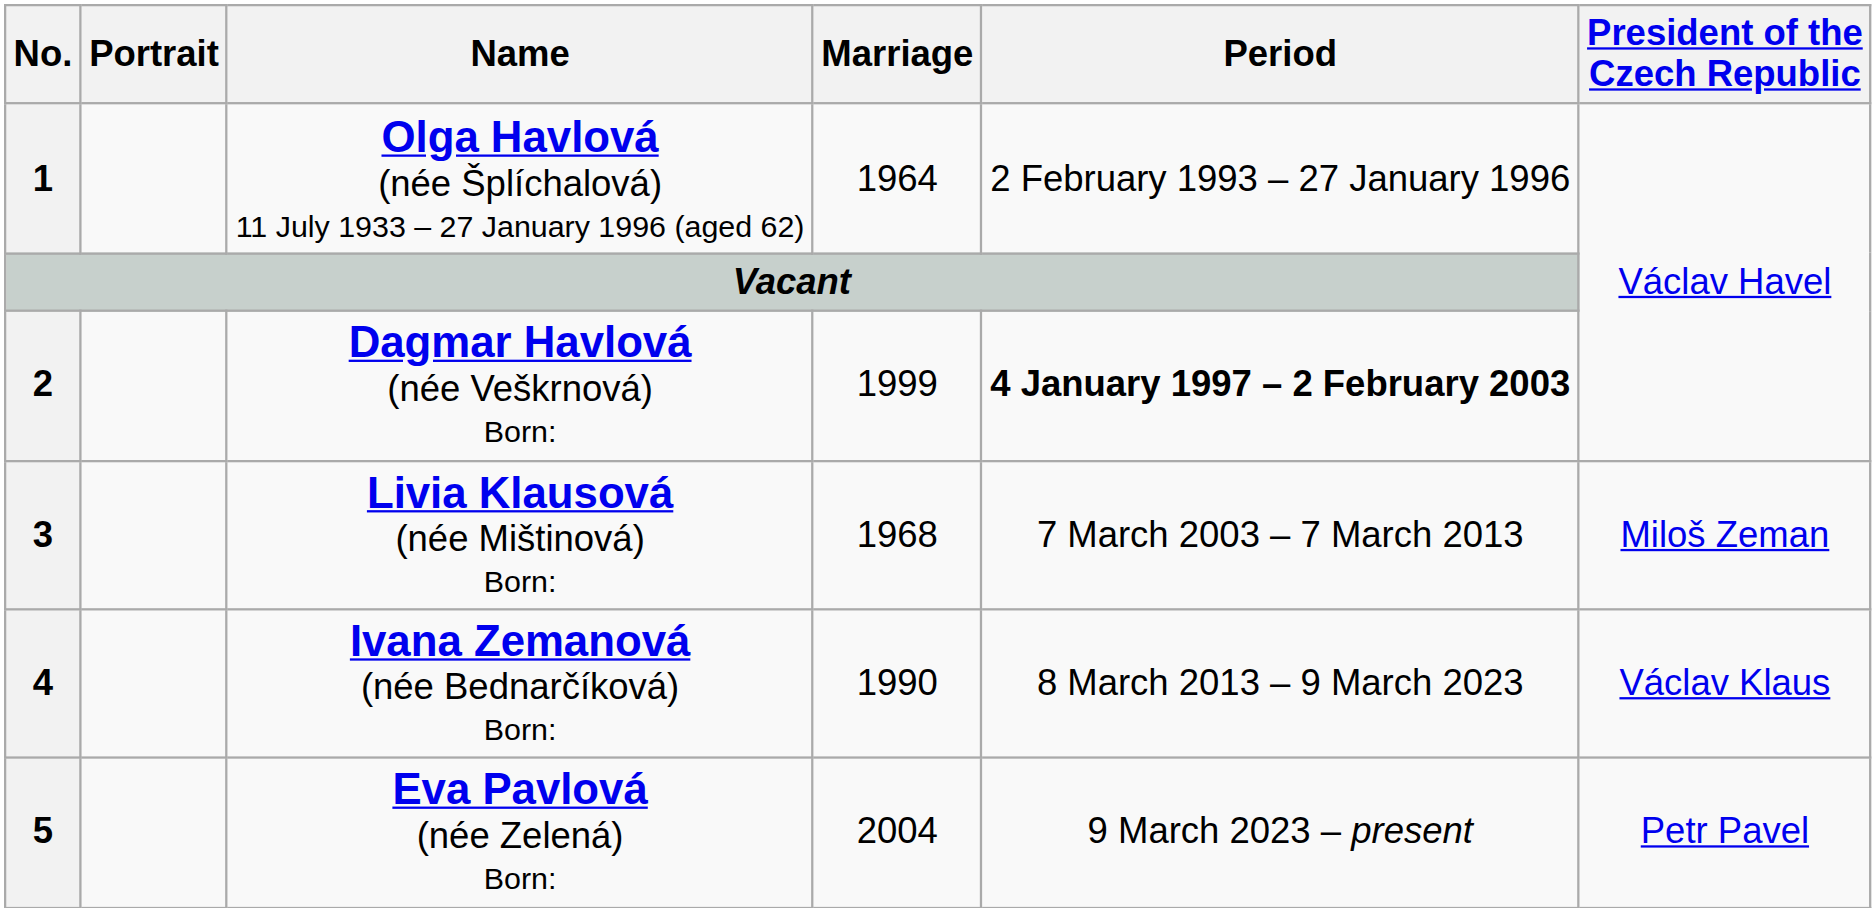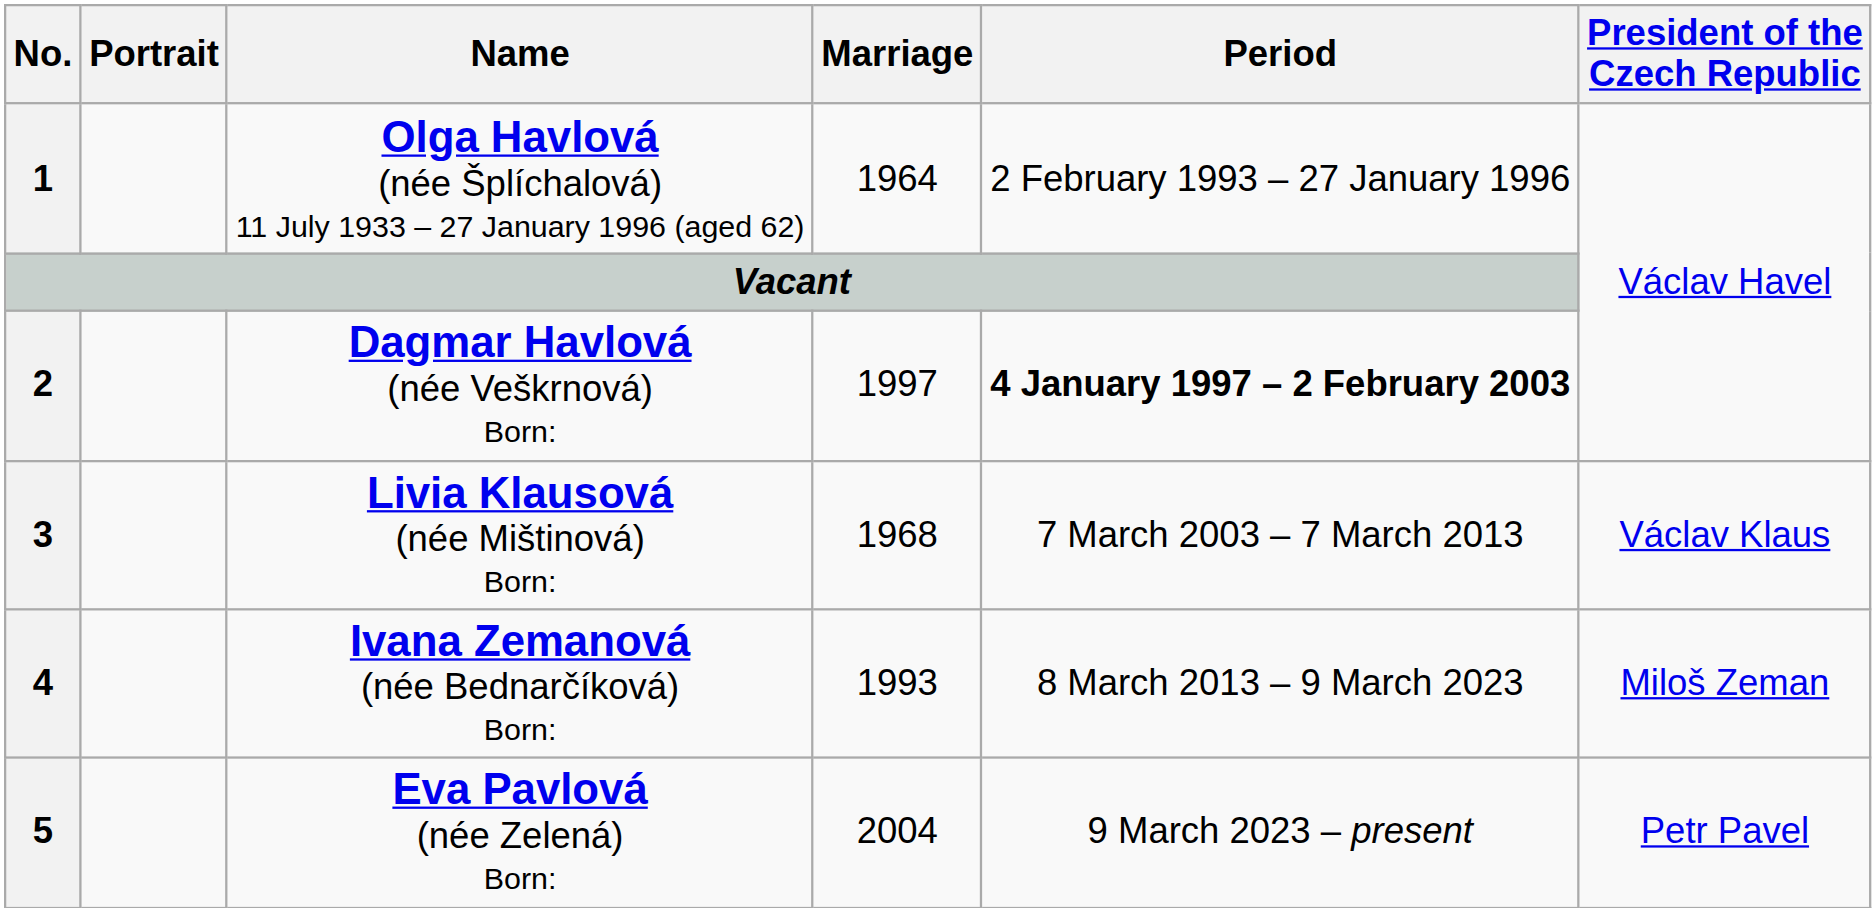 <table class="sortable wikitable" style="text-align:center">
 <tr>
 <th>No.</th>
 <th>Portrait</th>
 <th>Name</th>
 <th>Marriage</th>
 <th>Period</th>
 <th><a href='#'>President of the<br>Czech Republic</a></th>
 </tr>
 <tr>
 <th>1</th>
 <td></td>
 <td><big><strong><a href='#'>Olga Havlová</a></strong></big><br>(née Šplíchalová)<br><small>11 July 1933 – 27 January 1996 (aged 62)</small></td>
 <td>1964</td>
 <td>2 February 1993 – 27 January 1996</td>
 <td rowspan="3"><a href='#'>Václav Havel</a></td>
 </tr>
 <tr>
 <td colspan="5" style="background:#C7D0CC"><strong><em>Vacant</em></strong></td>
 </tr>
 <tr>
 <th>2</th>
 <td></td>
 <td><big><strong><a href='#'>Dagmar Havlová</a></strong></big><br>(née Veškrnová)<br><small>Born: </small></td>
-<td>1999</td>
+<td>1997</td>
 <td><strong>4 January 1997 – 2 February 2003</strong></td>
 </tr>
 <tr>
 <th>3</th>
 <td></td>
 <td><big><strong><a href='#'>Livia Klausová</a></strong></big><br>(née Mištinová)<br><small>Born: </small></td>
 <td>1968</td>
 <td>7 March 2003 – 7 March 2013</td>
-<td><a href='#'>Miloš Zeman</a></td>
+<td><a href='#'>Václav Klaus</a></td>
 </tr>
 <tr>
 <th>4</th>
 <td></td>
 <td><big><strong><a href='#'>Ivana Zemanová</a></strong></big><br>(née Bednarčíková)<br><small>Born: </small></td>
-<td>1990</td>
+<td>1993</td>
 <td>8 March 2013 – 9 March 2023</td>
-<td><a href='#'>Václav Klaus</a></td>
+<td><a href='#'>Miloš Zeman</a></td>
 </tr>
 <tr>
 <th>5</th>
 <td></td>
 <td><big><strong><a href='#'>Eva Pavlová</a></strong></big><br>(née Zelená)<br><small>Born: </small></td>
 <td>2004</td>
 <td>9 March 2023 – <em>present</em></td>
 <td><a href='#'>Petr Pavel</a></td>
 </tr>
 </table>
